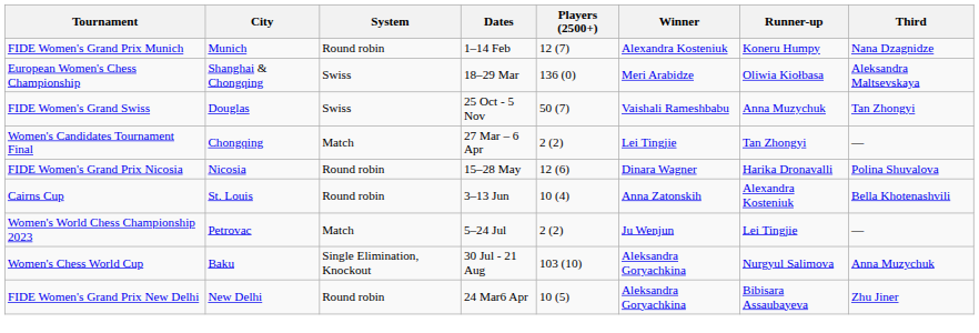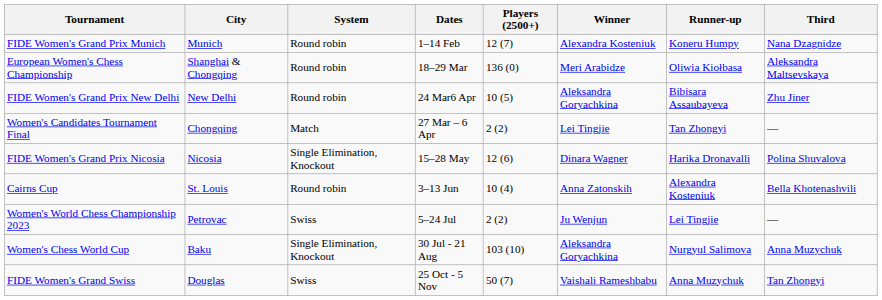 <table class="wikitable">
 <tr>
 <th>Tournament</th>
 <th>City</th>
 <th>System</th>
 <th>Dates</th>
 <th>Players (2500+)</th>
 <th>Winner</th>
 <th>Runner-up</th>
 <th>Third</th>
 </tr>
 <tr>
 <td><a href='#'>FIDE Women's Grand Prix Munich</a></td>
 <td> <a href='#'>Munich</a></td>
 <td>Round robin</td>
 <td>1–14 Feb</td>
 <td>12 (7)</td>
 <td> <a href='#'>Alexandra Kosteniuk</a></td>
 <td> <a href='#'>Koneru Humpy</a></td>
 <td> <a href='#'>Nana Dzagnidze</a></td>
 </tr>
 <tr>
 <td><a href='#'>European Women's Chess Championship</a></td>
 <td> <a href='#'>Shanghai</a> & <a href='#'>Chongqing</a></td>
-<td>Swiss</td>
+<td>Round robin</td>
 <td>18–29 Mar</td>
 <td>136 (0)</td>
 <td> <a href='#'>Meri Arabidze</a></td>
 <td> <a href='#'>Oliwia Kiołbasa</a></td>
 <td> <a href='#'>Aleksandra Maltsevskaya</a></td>
 </tr>
 <tr>
-<td><a href='#'>FIDE Women's Grand Swiss</a></td>
-<td> <a href='#'>Douglas</a></td>
-<td>Swiss</td>
-<td>25 Oct - 5 Nov</td>
-<td>50 (7)</td>
-<td> <a href='#'>Vaishali Rameshbabu</a></td>
-<td> <a href='#'>Anna Muzychuk</a></td>
-<td> <a href='#'>Tan Zhongyi</a></td>
+<td><a href='#'>FIDE Women's Grand Prix New Delhi</a></td>
+<td> <a href='#'>New Delhi</a></td>
+<td>Round robin</td>
+<td>24 Mar6 Apr</td>
+<td>10 (5)</td>
+<td> <a href='#'>Aleksandra Goryachkina</a></td>
+<td> <a href='#'>Bibisara Assaubayeva</a></td>
+<td> <a href='#'>Zhu Jiner</a></td>
 </tr>
 <tr>
 <td><a href='#'>Women's Candidates Tournament Final</a></td>
 <td> <a href='#'>Chongqing</a></td>
 <td>Match</td>
 <td>27 Mar – 6 Apr</td>
 <td>2 (2)</td>
 <td> <a href='#'>Lei Tingjie</a></td>
 <td> <a href='#'>Tan Zhongyi</a></td>
 <td>—</td>
 </tr>
 <tr>
 <td><a href='#'>FIDE Women's Grand Prix Nicosia</a></td>
 <td> <a href='#'>Nicosia</a></td>
-<td>Round robin</td>
+<td>Single Elimination, Knockout</td>
 <td>15–28 May</td>
 <td>12 (6)</td>
 <td> <a href='#'>Dinara Wagner</a></td>
 <td> <a href='#'>Harika Dronavalli</a></td>
 <td> <a href='#'>Polina Shuvalova</a></td>
 </tr>
 <tr>
 <td><a href='#'>Cairns Cup</a></td>
 <td> <a href='#'>St. Louis</a></td>
 <td>Round robin</td>
 <td>3–13 Jun</td>
 <td>10 (4)</td>
 <td> <a href='#'>Anna Zatonskih</a></td>
 <td> <a href='#'>Alexandra Kosteniuk</a></td>
 <td> <a href='#'>Bella Khotenashvili</a></td>
 </tr>
 <tr>
 <td><a href='#'>Women's World Chess Championship 2023</a></td>
 <td> <a href='#'>Petrovac</a></td>
-<td>Match</td>
+<td>Swiss</td>
 <td>5–24 Jul</td>
 <td>2 (2)</td>
 <td> <a href='#'>Ju Wenjun</a></td>
 <td> <a href='#'>Lei Tingjie</a></td>
 <td>—</td>
 </tr>
 <tr>
 <td><a href='#'>Women's Chess World Cup</a></td>
 <td> <a href='#'>Baku</a></td>
 <td>Single Elimination, Knockout</td>
 <td>30 Jul - 21 Aug</td>
 <td>103 (10)</td>
 <td> <a href='#'>Aleksandra Goryachkina</a></td>
 <td> <a href='#'>Nurgyul Salimova</a></td>
 <td> <a href='#'>Anna Muzychuk</a></td>
 </tr>
 <tr>
-<td><a href='#'>FIDE Women's Grand Prix New Delhi</a></td>
-<td> <a href='#'>New Delhi</a></td>
-<td>Round robin</td>
-<td>24 Mar6 Apr</td>
-<td>10 (5)</td>
-<td> <a href='#'>Aleksandra Goryachkina</a></td>
-<td> <a href='#'>Bibisara Assaubayeva</a></td>
-<td> <a href='#'>Zhu Jiner</a></td>
+<td><a href='#'>FIDE Women's Grand Swiss</a></td>
+<td> <a href='#'>Douglas</a></td>
+<td>Swiss</td>
+<td>25 Oct - 5 Nov</td>
+<td>50 (7)</td>
+<td> <a href='#'>Vaishali Rameshbabu</a></td>
+<td> <a href='#'>Anna Muzychuk</a></td>
+<td> <a href='#'>Tan Zhongyi</a></td>
 </tr>
 </table>
